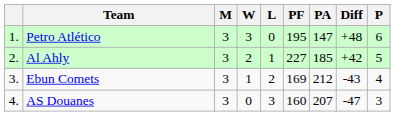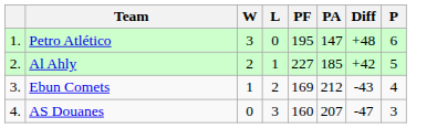 <table class="wikitable" style="text-align:center">
 <tr>
 <th width=15></th>
 <th width=220>Team</th>
-<th width=20>M</th>
 <th width=20>W</th>
 <th width=20>L</th>
 <th width=20>PF</th>
 <th width=20>PA</th>
 <th width=30>Diff</th>
 <th width=20>P</th>
 </tr>
 <tr style="background: #ccffcc;">
 <td>1.</td>
 <td align=left> <a href='#'>Petro Atlético</a></td>
 <td>3</td>
-<td>3</td>
 <td>0</td>
 <td>195</td>
 <td>147</td>
 <td>+48</td>
 <td>6</td>
 </tr>
 <tr style="background: #ccffcc;">
 <td>2.</td>
 <td align=left> <a href='#'>Al Ahly</a></td>
-<td>3</td>
 <td>2</td>
 <td>1</td>
 <td>227</td>
 <td>185</td>
 <td>+42</td>
 <td>5</td>
 </tr>
 <tr>
 <td>3.</td>
 <td align=left> <a href='#'>Ebun Comets</a></td>
-<td>3</td>
 <td>1</td>
 <td>2</td>
 <td>169</td>
 <td>212</td>
 <td>-43</td>
 <td>4</td>
 </tr>
 <tr>
 <td>4.</td>
 <td align=left> <a href='#'>AS Douanes</a></td>
-<td>3</td>
 <td>0</td>
 <td>3</td>
 <td>160</td>
 <td>207</td>
 <td>-47</td>
 <td>3</td>
 </tr>
 </table>
